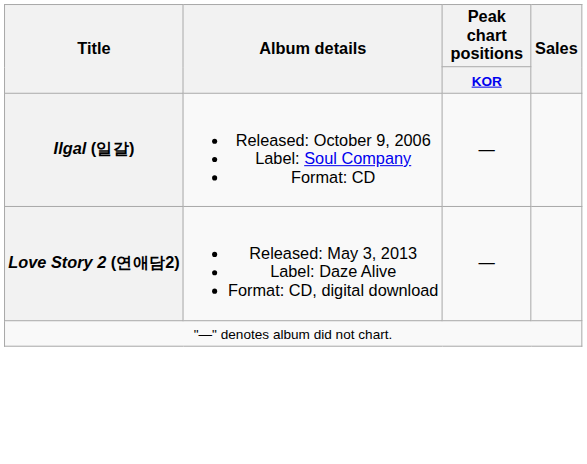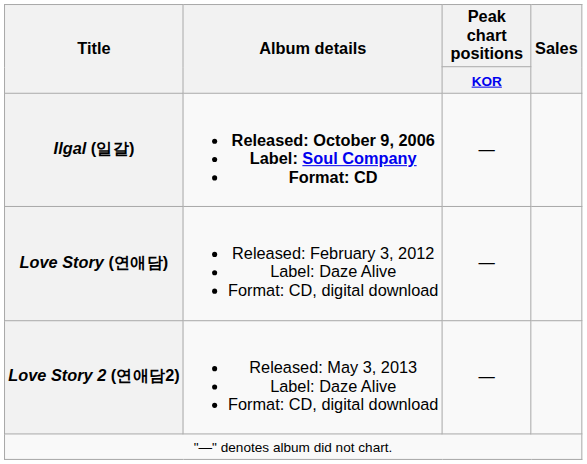 <table class="wikitable plainrowheaders" style="text-align:center;">
 <tr>
 <th rowspan="2" scope="col">Title</th>
 <th rowspan="2" scope="col">Album details</th>
 <th colspan="1" scope="col" style="width:5em;">Peak chart positions</th>
 <th rowspan="2" scope="col">Sales</th>
 </tr>
 <tr>
 <th><small><a href='#'>KOR</a></small><br></th>
 </tr>
 <tr>
 <th scope="row"><em>Ilgal</em> (일갈)</th>
-<td><br><ul><li>Released: October 9, 2006</li><li>Label: <a href='#'>Soul Company</a></li><li>Format: CD</li></ul></td>
+<td><strong><br><ul><li>Released: October 9, 2006</li><li>Label: <a href='#'>Soul Company</a></li><li>Format: CD</li></ul></strong></td>
+<td>—</td>
+<td></td>
+</tr>
+<tr>
+<th scope="row"><em>Love Story</em> (연애담)</th>
+<td><br><ul><li>Released: February 3, 2012</li><li>Label: Daze Alive</li><li>Format: CD, digital download</li></ul></td>
 <td>—</td>
 <td></td>
 </tr>
 <tr>
 <th scope="row"><em>Love Story 2</em> (연애담2)</th>
 <td><br><ul><li>Released: May 3, 2013</li><li>Label: Daze Alive</li><li>Format: CD, digital download</li></ul></td>
 <td>—</td>
 <td></td>
 </tr>
 <tr>
 <td colspan="4"><small>"—" denotes album did not chart.</small></td>
 </tr>
 </table>
